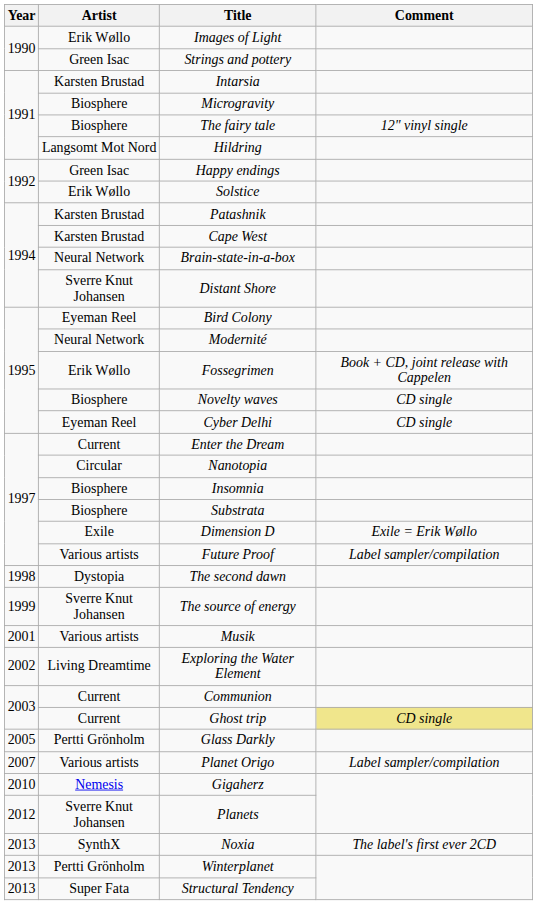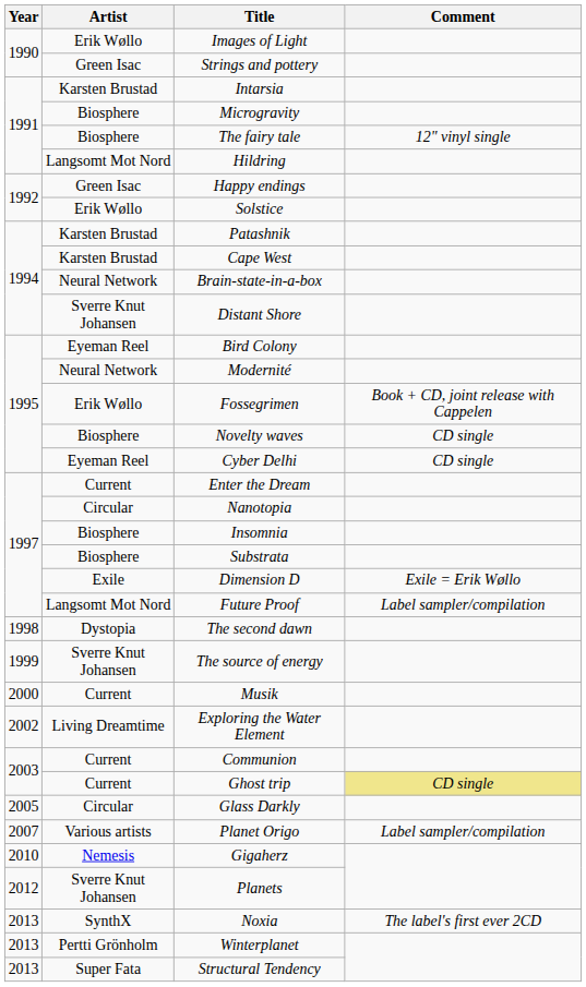 <table class="wikitable">
 <tr>
 <th>Year</th>
 <th>Artist</th>
 <th>Title</th>
 <th>Comment</th>
 </tr>
 <tr>
 <td rowspan="2">1990</td>
 <td align="center">Erik Wøllo</td>
 <td align="center"><em>Images of Light</em></td>
 <td></td>
 </tr>
 <tr>
 <td align="center">Green Isac</td>
 <td align="center"><em>Strings and pottery</em></td>
 <td></td>
 </tr>
 <tr>
 <td rowspan="4">1991</td>
 <td align="center">Karsten Brustad</td>
 <td align="center"><em>Intarsia</em></td>
 <td></td>
 </tr>
 <tr>
 <td align="center">Biosphere</td>
 <td align="center"><em>Microgravity</em></td>
 <td></td>
 </tr>
 <tr>
 <td align="center">Biosphere</td>
 <td align="center"><em>The fairy tale</em></td>
 <td align="center"><em>12" vinyl single</em></td>
 </tr>
 <tr>
 <td align="center">Langsomt Mot Nord</td>
 <td align="center"><em>Hildring</em></td>
 <td></td>
 </tr>
 <tr>
 <td rowspan="2">1992</td>
 <td align="center">Green Isac</td>
 <td align="center"><em>Happy endings</em></td>
 <td></td>
 </tr>
 <tr>
 <td align="center">Erik Wøllo</td>
 <td align="center"><em>Solstice</em></td>
 <td></td>
 </tr>
 <tr>
 <td rowspan="4">1994</td>
 <td align="center">Karsten Brustad</td>
 <td align="center"><em>Patashnik</em></td>
 <td></td>
 </tr>
 <tr>
 <td align="center">Karsten Brustad</td>
 <td align="center"><em>Cape West</em></td>
 <td></td>
 </tr>
 <tr>
 <td align="center">Neural Network</td>
 <td align="center"><em>Brain-state-in-a-box</em></td>
 <td></td>
 </tr>
 <tr>
 <td align="center">Sverre Knut Johansen</td>
 <td align="center"><em>Distant Shore</em></td>
 <td></td>
 </tr>
 <tr>
 <td rowspan="5">1995</td>
 <td align="center">Eyeman Reel</td>
 <td align="center"><em>Bird Colony</em></td>
 <td></td>
 </tr>
 <tr>
 <td align="center">Neural Network</td>
 <td align="center"><em>Modernité</em></td>
 <td></td>
 </tr>
 <tr>
 <td align="center">Erik Wøllo</td>
 <td align="center"><em>Fossegrimen</em></td>
 <td align="center"><em>Book + CD, joint release with Cappelen</em></td>
 </tr>
 <tr>
 <td align="center">Biosphere</td>
 <td align="center"><em>Novelty waves</em></td>
 <td align="center"><em>CD single</em></td>
 </tr>
 <tr>
 <td align="center">Eyeman Reel</td>
 <td align="center"><em>Cyber Delhi</em></td>
 <td align="center"><em>CD single</em></td>
 </tr>
 <tr>
 <td rowspan="6">1997</td>
 <td align="center">Current</td>
 <td align="center"><em>Enter the Dream</em></td>
 <td></td>
 </tr>
 <tr>
 <td align="center">Circular</td>
 <td align="center"><em>Nanotopia</em></td>
 <td></td>
 </tr>
 <tr>
 <td align="center">Biosphere</td>
 <td align="center"><em>Insomnia</em></td>
 <td></td>
 </tr>
 <tr>
 <td align="center">Biosphere</td>
 <td align="center"><em>Substrata</em></td>
 <td></td>
 </tr>
 <tr>
 <td align="center">Exile</td>
 <td align="center"><em>Dimension D</em></td>
 <td align="center"><em>Exile = Erik Wøllo</em></td>
 </tr>
 <tr>
-<td align="center">Various artists</td>
+<td align="center">Langsomt Mot Nord</td>
 <td align="center"><em>Future Proof</em></td>
 <td align="center"><em>Label sampler/compilation</em></td>
 </tr>
 <tr>
 <td rowspan="1">1998</td>
 <td align="center">Dystopia</td>
 <td align="center"><em>The second dawn</em></td>
 <td></td>
 </tr>
 <tr>
 <td rowspan="1">1999</td>
 <td align="center">Sverre Knut Johansen</td>
 <td align="center"><em>The source of energy</em></td>
 <td></td>
 </tr>
 <tr>
-<td rowspan="1">2001</td>
-<td align="center">Various artists</td>
+<td rowspan="1">2000</td>
+<td align="center">Current</td>
 <td align="center"><em>Musik</em></td>
 <td></td>
 </tr>
 <tr>
 <td rowspan="1">2002</td>
 <td align="center">Living Dreamtime</td>
 <td align="center"><em>Exploring the Water Element</em></td>
 <td></td>
 </tr>
 <tr>
 <td rowspan="2">2003</td>
 <td align="center">Current</td>
 <td align="center"><em>Communion</em></td>
 <td></td>
 </tr>
 <tr>
 <td align="center">Current</td>
 <td align="center"><em>Ghost trip</em></td>
 <td align="center" style="background: khaki;"><em>CD single</em></td>
 </tr>
 <tr>
 <td rowspan="1">2005</td>
-<td align="center">Pertti Grönholm</td>
+<td align="center">Circular</td>
 <td align="center"><em>Glass Darkly</em></td>
 <td></td>
 </tr>
 <tr>
 <td rowspan="1">2007</td>
 <td align="center">Various artists</td>
 <td align="center"><em>Planet Origo</em></td>
 <td align="center"><em>Label sampler/compilation</em></td>
 </tr>
 <tr>
 <td rowspan="1">2010</td>
 <td align="center"><a href='#'>Nemesis</a></td>
 <td align="center"><em>Gigaherz</em></td>
 </tr>
 <tr>
 <td rowspan="1">2012</td>
 <td align="center">Sverre Knut Johansen</td>
 <td align="center"><em>Planets</em></td>
 </tr>
 <tr>
 <td rowspan="1">2013</td>
 <td align="center">SynthX</td>
 <td align="center"><em>Noxia</em></td>
 <td align="center"><em>The label's first ever 2CD</em></td>
 </tr>
 <tr>
 <td rowspan="1">2013</td>
 <td align="center">Pertti Grönholm</td>
 <td align="center"><em>Winterplanet</em></td>
 </tr>
 <tr>
 <td rowspan="1">2013</td>
 <td align="center">Super Fata</td>
 <td align="center"><em>Structural Tendency</em></td>
 </tr>
 </table>
